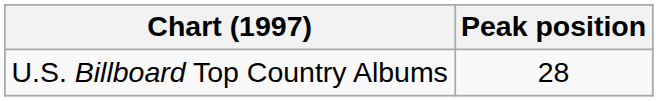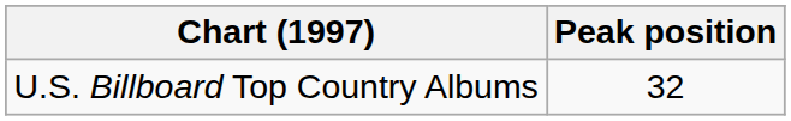 <table class="wikitable">
 <tr>
 <th>Chart (1997)</th>
 <th>Peak position</th>
 </tr>
 <tr>
 <td>U.S. <em>Billboard</em> Top Country Albums</td>
-<td align="center">28</td>
+<td align="center">32</td>
 </tr>
 </table>
